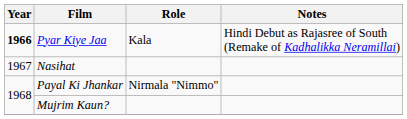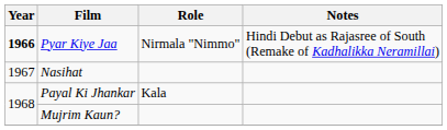 <table class="wikitable">
 <tr>
 <th>Year</th>
 <th>Film</th>
 <th>Role</th>
 <th>Notes</th>
 </tr>
 <tr>
 <td><strong>1966</strong></td>
 <td><em><a href='#'>Pyar Kiye Jaa</a></em></td>
-<td>Kala</td>
+<td>Nirmala "Nimmo"</td>
 <td>Hindi Debut as Rajasree of South<br>(Remake of <em><a href='#'>Kadhalikka Neramillai</a></em>)</td>
 </tr>
 <tr>
 <td>1967</td>
 <td><em>Nasihat</em></td>
 <td></td>
 <td></td>
 </tr>
 <tr>
 <td rowspan="2">1968</td>
 <td><em>Payal Ki Jhankar</em></td>
-<td>Nirmala "Nimmo"</td>
+<td>Kala</td>
 <td></td>
 </tr>
 <tr>
 <td><em>Mujrim Kaun?</em></td>
 <td></td>
 <td></td>
 </tr>
 <tr>
 </tr>
 </table>
